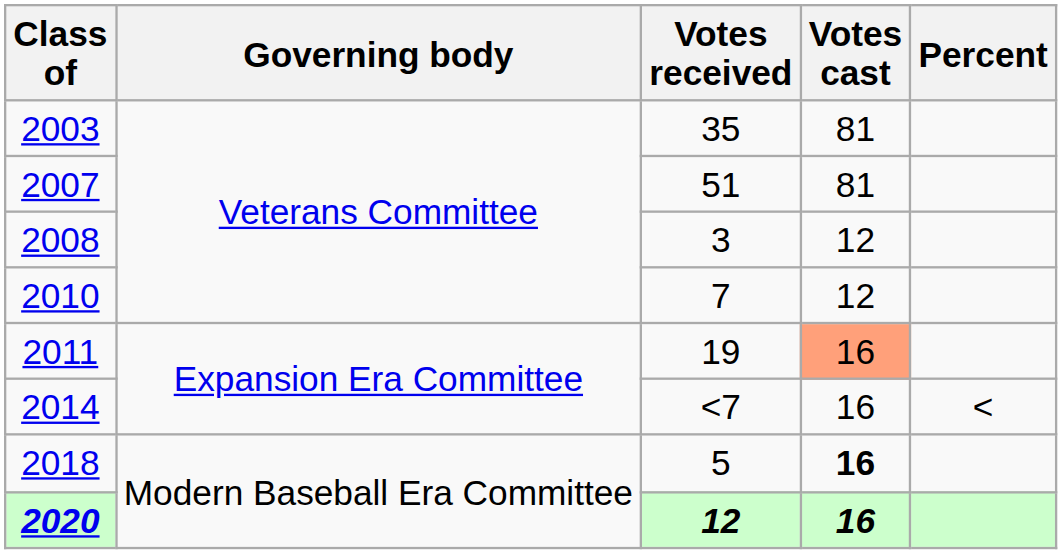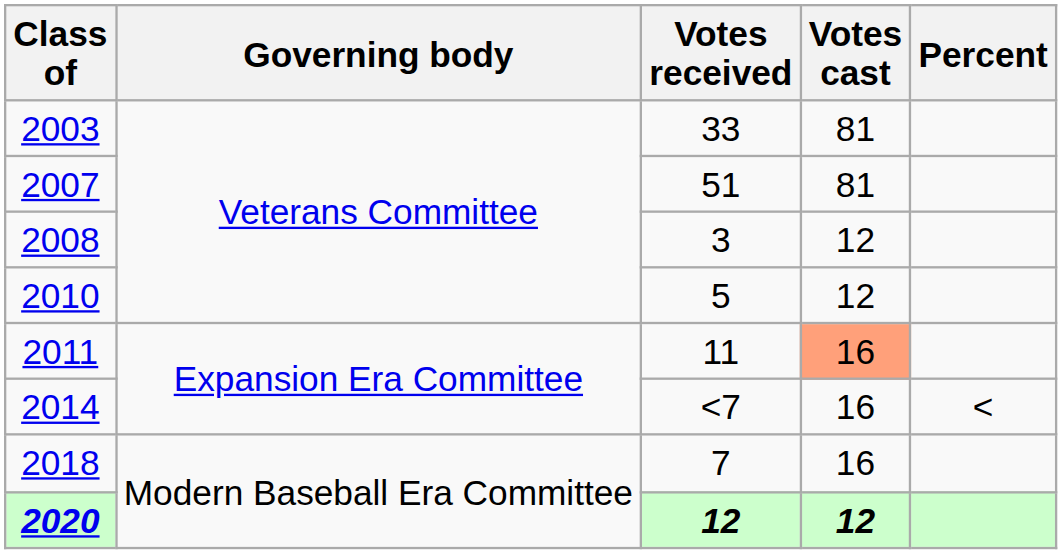 <table class="wikitable" style="text-align:center; font-size: 95%;">
 <tr>
 <th>Class<br>of</th>
 <th>Governing body</th>
 <th>Votes<br>received</th>
 <th>Votes<br>cast</th>
 <th>Percent</th>
 </tr>
 <tr>
 <td><a href='#'>2003</a></td>
 <td rowspan=4><a href='#'>Veterans Committee</a></td>
-<td>35</td>
+<td>33</td>
 <td>81</td>
 <td></td>
 </tr>
 <tr>
 <td><a href='#'>2007</a></td>
 <td>51</td>
 <td>81</td>
 <td></td>
 </tr>
 <tr>
 <td><a href='#'>2008</a></td>
 <td>3</td>
 <td>12</td>
 <td></td>
 </tr>
 <tr>
 <td><a href='#'>2010</a></td>
-<td>7</td>
+<td>5</td>
 <td>12</td>
 <td></td>
 </tr>
 <tr>
 <td><a href='#'>2011</a></td>
 <td rowspan=2><a href='#'>Expansion Era Committee</a></td>
-<td>19</td>
+<td>11</td>
 <td style="background: lightsalmon;">16</td>
 <td></td>
 </tr>
 <tr>
 <td><a href='#'>2014</a></td>
 <td><7</td>
 <td>16</td>
 <td><</td>
 </tr>
 <tr>
 <td><a href='#'>2018</a></td>
 <td rowspan=2>Modern Baseball Era Committee</td>
-<td>5</td>
-<td><strong>16</strong></td>
+<td>7</td>
+<td>16</td>
 <td></td>
 </tr>
 <tr>
 <td scope="row" style="background:#ccffcc"><strong><em><a href='#'>2020</a></em></strong></td>
 <td scope="row" style="background:#ccffcc"><strong><em>12</em></strong></td>
-<td scope="row" style="background:#ccffcc"><strong><em>16</em></strong></td>
+<td scope="row" style="background:#ccffcc"><strong><em>12</em></strong></td>
 <td scope="row" style="background:#ccffcc"><strong><em></em></strong></td>
 </tr>
 </table>
